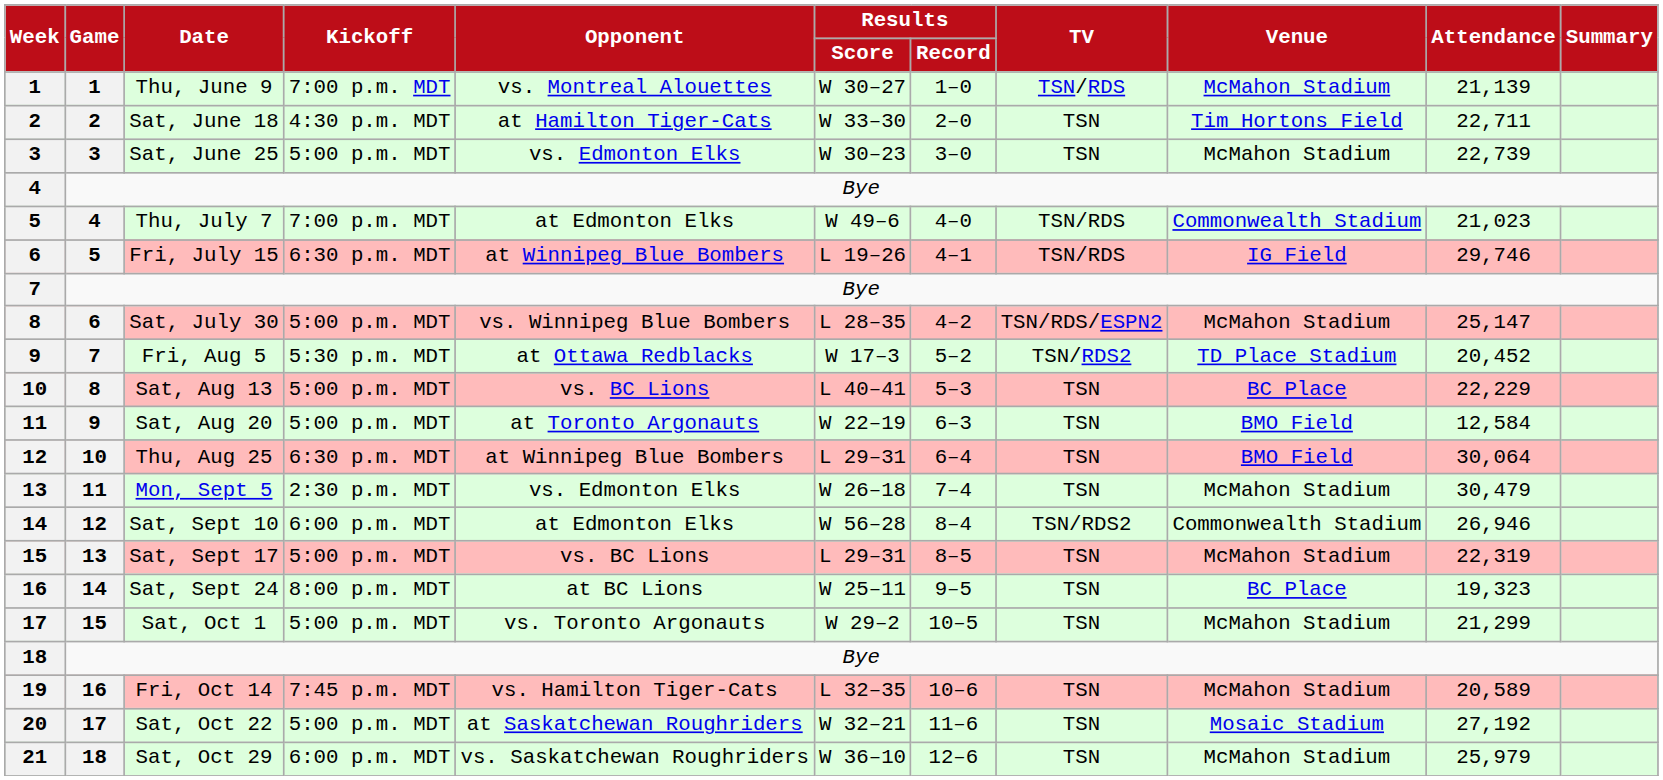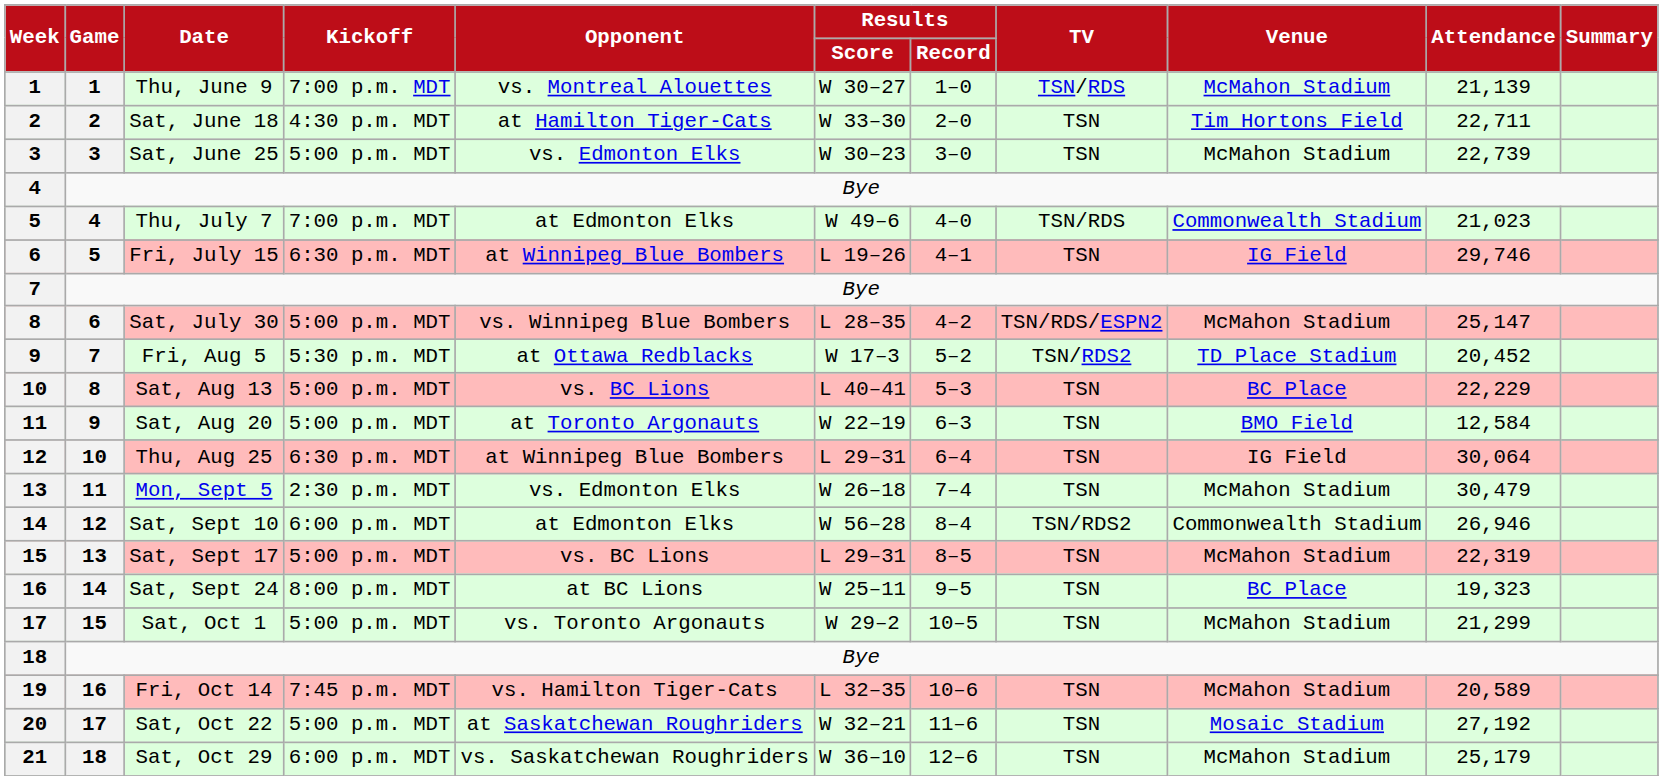 <table class="wikitable" style="font-size: 95%;">
 <tr>
 <th style="background:#BD0D18;color:#FFFFFF;" rowspan=2>Week</th>
 <th style="background:#BD0D18;color:#FFFFFF;" rowspan=2>Game</th>
 <th style="background:#BD0D18;color:#FFFFFF;" rowspan=2>Date</th>
 <th style="background:#BD0D18;color:#FFFFFF;" rowspan=2>Kickoff</th>
 <th style="background:#BD0D18;color:#FFFFFF;" rowspan=2>Opponent</th>
 <th style="background:#BD0D18;color:#FFFFFF;" colspan=2>Results</th>
 <th style="background:#BD0D18;color:#FFFFFF;" rowspan=2>TV</th>
 <th style="background:#BD0D18;color:#FFFFFF;" rowspan=2>Venue</th>
 <th style="background:#BD0D18;color:#FFFFFF;" rowspan=2>Attendance</th>
 <th style="background:#BD0D18;color:#FFFFFF;" rowspan=2>Summary</th>
 </tr>
 <tr>
 <th style="background:#BD0D18;color:#FFFFFF;">Score</th>
 <th style="background:#BD0D18;color:#FFFFFF;">Record</th>
 </tr>
 <tr align="center" bgcolor="ddffdd">
 <th align="center">1</th>
 <th align="center">1</th>
 <td align="center">Thu, June 9</td>
 <td align="center">7:00 p.m. <a href='#'>MDT</a></td>
 <td align="center">vs. <a href='#'>Montreal Alouettes</a></td>
 <td align="center">W 30–27</td>
 <td align="center">1–0</td>
 <td align="center"><a href='#'>TSN</a>/<a href='#'>RDS</a></td>
 <td align="center"><a href='#'>McMahon Stadium</a></td>
 <td align="center">21,139</td>
 <td align="center"></td>
 </tr>
 <tr align="center" bgcolor="ddffdd">
 <th align="center">2</th>
 <th align="center">2</th>
 <td align="center">Sat, June 18</td>
 <td align="center">4:30 p.m. MDT</td>
 <td align="center">at <a href='#'>Hamilton Tiger-Cats</a></td>
 <td align="center">W 33–30 </td>
 <td align="center">2–0</td>
 <td align="center">TSN</td>
 <td align="center"><a href='#'>Tim Hortons Field</a></td>
 <td align="center">22,711</td>
 <td align="center"></td>
 </tr>
 <tr align="center" bgcolor="ddffdd">
 <th align="center">3</th>
 <th align="center">3</th>
 <td align="center">Sat, June 25</td>
 <td align="center">5:00 p.m. MDT</td>
 <td align="center">vs. <a href='#'>Edmonton Elks</a></td>
 <td align="center">W 30–23</td>
 <td align="center">3–0</td>
 <td align="center">TSN</td>
 <td align="center">McMahon Stadium</td>
 <td align="center">22,739</td>
 <td align="center"></td>
 </tr>
 <tr align="center"= bgcolor="">
 <th align="center">4</th>
 <td colspan=10 align="center" valign="middle"><em>Bye</em></td>
 </tr>
 <tr align="center" bgcolor="ddffdd">
 <th align="center">5</th>
 <th align="center">4</th>
 <td align="center">Thu, July 7</td>
 <td align="center">7:00 p.m. MDT</td>
 <td align="center">at Edmonton Elks</td>
 <td align="center">W 49–6</td>
 <td align="center">4–0</td>
 <td align="center">TSN/RDS</td>
 <td align="center"><a href='#'>Commonwealth Stadium</a></td>
 <td align="center">21,023</td>
 <td align="center"></td>
 </tr>
 <tr align="center" bgcolor="ffbbbb">
 <th align="center">6</th>
 <th align="center">5</th>
 <td align="center">Fri, July 15</td>
 <td align="center">6:30 p.m. MDT</td>
 <td align="center">at <a href='#'>Winnipeg Blue Bombers</a></td>
 <td align="center">L 19–26</td>
 <td align="center">4–1</td>
-<td align="center">TSN/RDS</td>
+<td align="center">TSN</td>
 <td align="center"><a href='#'>IG Field</a></td>
 <td align="center">29,746</td>
 <td align="center"></td>
 </tr>
 <tr align="center"= bgcolor="">
 <th align="center">7</th>
 <td colspan=10 align="center" valign="middle"><em>Bye</em></td>
 </tr>
 <tr align="center" bgcolor="ffbbbb">
 <th align="center">8</th>
 <th align="center">6</th>
 <td align="center">Sat, July 30</td>
 <td align="center">5:00 p.m. MDT</td>
 <td align="center">vs. Winnipeg Blue Bombers</td>
 <td align="center">L 28–35</td>
 <td align="center">4–2</td>
 <td align="center">TSN/RDS/<a href='#'>ESPN2</a></td>
 <td align="center">McMahon Stadium</td>
 <td align="center">25,147</td>
 <td align="center"></td>
 </tr>
 <tr align="center" bgcolor="ddffdd">
 <th align="center">9</th>
 <th align="center">7</th>
 <td align="center">Fri, Aug 5</td>
 <td align="center">5:30 p.m. MDT</td>
 <td align="center">at <a href='#'>Ottawa Redblacks</a></td>
 <td align="center">W 17–3</td>
 <td align="center">5–2</td>
 <td align="center">TSN/<a href='#'>RDS2</a></td>
 <td align="center"><a href='#'>TD Place Stadium</a></td>
 <td align="center">20,452</td>
 <td align="center"></td>
 </tr>
 <tr align="center" bgcolor="ffbbbb">
 <th align="center">10</th>
 <th align="center">8</th>
 <td align="center">Sat, Aug 13</td>
 <td align="center">5:00 p.m. MDT</td>
 <td align="center">vs. <a href='#'>BC Lions</a></td>
 <td align="center">L 40–41</td>
 <td align="center">5–3</td>
 <td align="center">TSN</td>
 <td align="center"><a href='#'>BC Place</a></td>
 <td align="center">22,229</td>
 <td align="center"></td>
 </tr>
 <tr align="center" bgcolor="ddffdd">
 <th align="center">11</th>
 <th align="center">9</th>
 <td align="center">Sat, Aug 20</td>
 <td align="center">5:00 p.m. MDT</td>
 <td align="center">at <a href='#'>Toronto Argonauts</a></td>
 <td align="center">W 22–19</td>
 <td align="center">6–3</td>
 <td align="center">TSN</td>
 <td align="center"><a href='#'>BMO Field</a></td>
 <td align="center">12,584</td>
 <td align="center"></td>
 </tr>
 <tr align="center" bgcolor="ffbbbb">
 <th align="center">12</th>
 <th align="center">10</th>
 <td align="center">Thu, Aug 25</td>
 <td align="center">6:30 p.m. MDT</td>
 <td align="center">at Winnipeg Blue Bombers</td>
 <td align="center">L 29–31</td>
 <td align="center">6–4</td>
 <td align="center">TSN</td>
-<td align="center"><a href='#'>BMO Field</a></td>
+<td align="center">IG Field</td>
 <td align="center">30,064</td>
 <td align="center"></td>
 </tr>
 <tr align="center" bgcolor="ddffdd">
 <th align="center">13</th>
 <th align="center">11</th>
 <td align="center"><a href='#'>Mon, Sept 5</a></td>
 <td align="center">2:30 p.m. MDT</td>
 <td align="center">vs. Edmonton Elks</td>
 <td align="center">W 26–18</td>
 <td align="center">7–4</td>
 <td align="center">TSN</td>
 <td align="center">McMahon Stadium</td>
 <td align="center">30,479</td>
 <td align="center"></td>
 </tr>
 <tr align="center" bgcolor="ddffdd">
 <th align="center">14</th>
 <th align="center">12</th>
 <td align="center">Sat, Sept 10</td>
 <td align="center">6:00 p.m. MDT</td>
 <td align="center">at Edmonton Elks</td>
 <td align="center">W 56–28</td>
 <td align="center">8–4</td>
 <td align="center">TSN/RDS2</td>
 <td align="center">Commonwealth Stadium</td>
 <td align="center">26,946</td>
 <td align="center"></td>
 </tr>
 <tr align="center" bgcolor="ffbbbb">
 <th align="center">15</th>
 <th align="center">13</th>
 <td align="center">Sat, Sept 17</td>
 <td align="center">5:00 p.m. MDT</td>
 <td align="center">vs. BC Lions</td>
 <td align="center">L 29–31 </td>
 <td align="center">8–5</td>
 <td align="center">TSN</td>
 <td align="center">McMahon Stadium</td>
 <td align="center">22,319</td>
 <td align="center"></td>
 </tr>
 <tr align="center" bgcolor="ddffdd">
 <th align="center">16</th>
 <th align="center">14</th>
 <td align="center">Sat, Sept 24</td>
 <td align="center">8:00 p.m. MDT</td>
 <td align="center">at BC Lions</td>
 <td align="center">W 25–11</td>
 <td align="center">9–5</td>
 <td align="center">TSN</td>
 <td align="center"><a href='#'>BC Place</a></td>
 <td align="center">19,323</td>
 <td align="center"></td>
 </tr>
 <tr align="center" bgcolor="ddffdd">
 <th align="center">17</th>
 <th align="center">15</th>
 <td align="center">Sat, Oct 1</td>
 <td align="center">5:00 p.m. MDT</td>
 <td align="center">vs. Toronto Argonauts</td>
 <td align="center">W 29–2</td>
 <td align="center">10–5</td>
 <td align="center">TSN</td>
 <td align="center">McMahon Stadium</td>
 <td align="center">21,299</td>
 <td align="center"></td>
 </tr>
 <tr align="center"= bgcolor="">
 <th align="center">18</th>
 <td colspan=10 align="center" valign="middle"><em>Bye</em></td>
 </tr>
 <tr align="center" bgcolor="ffbbbb">
 <th align="center">19</th>
 <th align="center">16</th>
 <td align="center">Fri, Oct 14</td>
 <td align="center">7:45 p.m. MDT</td>
 <td align="center">vs. Hamilton Tiger-Cats</td>
 <td align="center">L 32–35</td>
 <td align="center">10–6</td>
 <td align="center">TSN</td>
 <td align="center">McMahon Stadium</td>
 <td align="center">20,589</td>
 <td align="center"></td>
 </tr>
 <tr align="center" bgcolor="ddffdd">
 <th align="center">20</th>
 <th align="center">17</th>
 <td align="center">Sat, Oct 22</td>
 <td align="center">5:00 p.m. MDT</td>
 <td align="center">at <a href='#'>Saskatchewan Roughriders</a></td>
 <td align="center">W 32–21</td>
 <td align="center">11–6</td>
 <td align="center">TSN</td>
 <td align="center"><a href='#'>Mosaic Stadium</a></td>
 <td align="center">27,192</td>
 <td align="center"></td>
 </tr>
 <tr align="center" bgcolor="ddffdd">
 <th align="center">21</th>
 <th align="center">18</th>
 <td align="center">Sat, Oct 29</td>
 <td align="center">6:00 p.m. MDT</td>
 <td align="center">vs. Saskatchewan Roughriders</td>
 <td align="center">W 36–10</td>
 <td align="center">12–6</td>
 <td align="center">TSN</td>
 <td align="center">McMahon Stadium</td>
-<td align="center">25,979</td>
+<td align="center">25,179</td>
 <td align="center"></td>
 </tr>
 </table>
